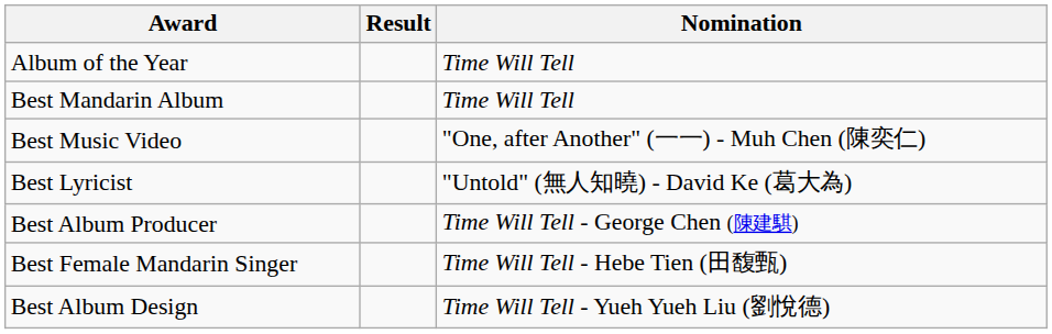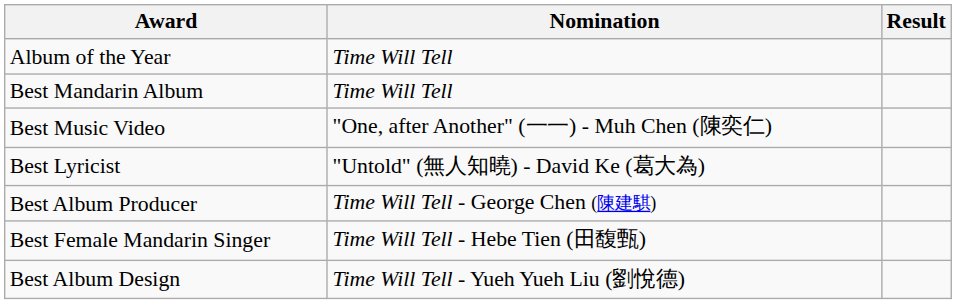 <table class="wikitable">
 <tr>
 <th width="230">Award</th>
+<th width="400">Nomination</th>
 <th>Result</th>
-<th width="400">Nomination</th>
 </tr>
 <tr>
 <td>Album of the Year</td>
+<td><em>Time Will Tell</em></td>
 <td></td>
-<td><em>Time Will Tell</em></td>
 </tr>
 <tr>
 <td>Best Mandarin Album</td>
+<td><em>Time Will Tell</em></td>
 <td></td>
-<td><em>Time Will Tell</em></td>
 </tr>
 <tr>
 <td>Best Music Video</td>
+<td>"One, after Another" (一一) - Muh Chen (陳奕仁)</td>
 <td></td>
-<td>"One, after Another" (一一) - Muh Chen (陳奕仁)</td>
 </tr>
 <tr>
 <td>Best Lyricist</td>
+<td>"Untold" (無人知曉) - David Ke (葛大為)</td>
 <td></td>
-<td>"Untold" (無人知曉) - David Ke (葛大為)</td>
 </tr>
 <tr>
 <td>Best Album Producer</td>
+<td><em>Time Will Tell -</em> George Chen <small>(<a href='#'>陳建騏</a>)</small></td>
 <td></td>
-<td><em>Time Will Tell -</em> George Chen <small>(<a href='#'>陳建騏</a>)</small></td>
 </tr>
 <tr>
 <td>Best Female Mandarin Singer</td>
+<td><em>Time Will Tell -</em> Hebe Tien (田馥甄)</td>
 <td></td>
-<td><em>Time Will Tell -</em> Hebe Tien (田馥甄)</td>
 </tr>
 <tr>
 <td>Best Album Design</td>
+<td><em>Time Will Tell</em> - Yueh Yueh Liu (劉悅德)</td>
 <td></td>
-<td><em>Time Will Tell</em> - Yueh Yueh Liu (劉悅德)</td>
 </tr>
 </table>
